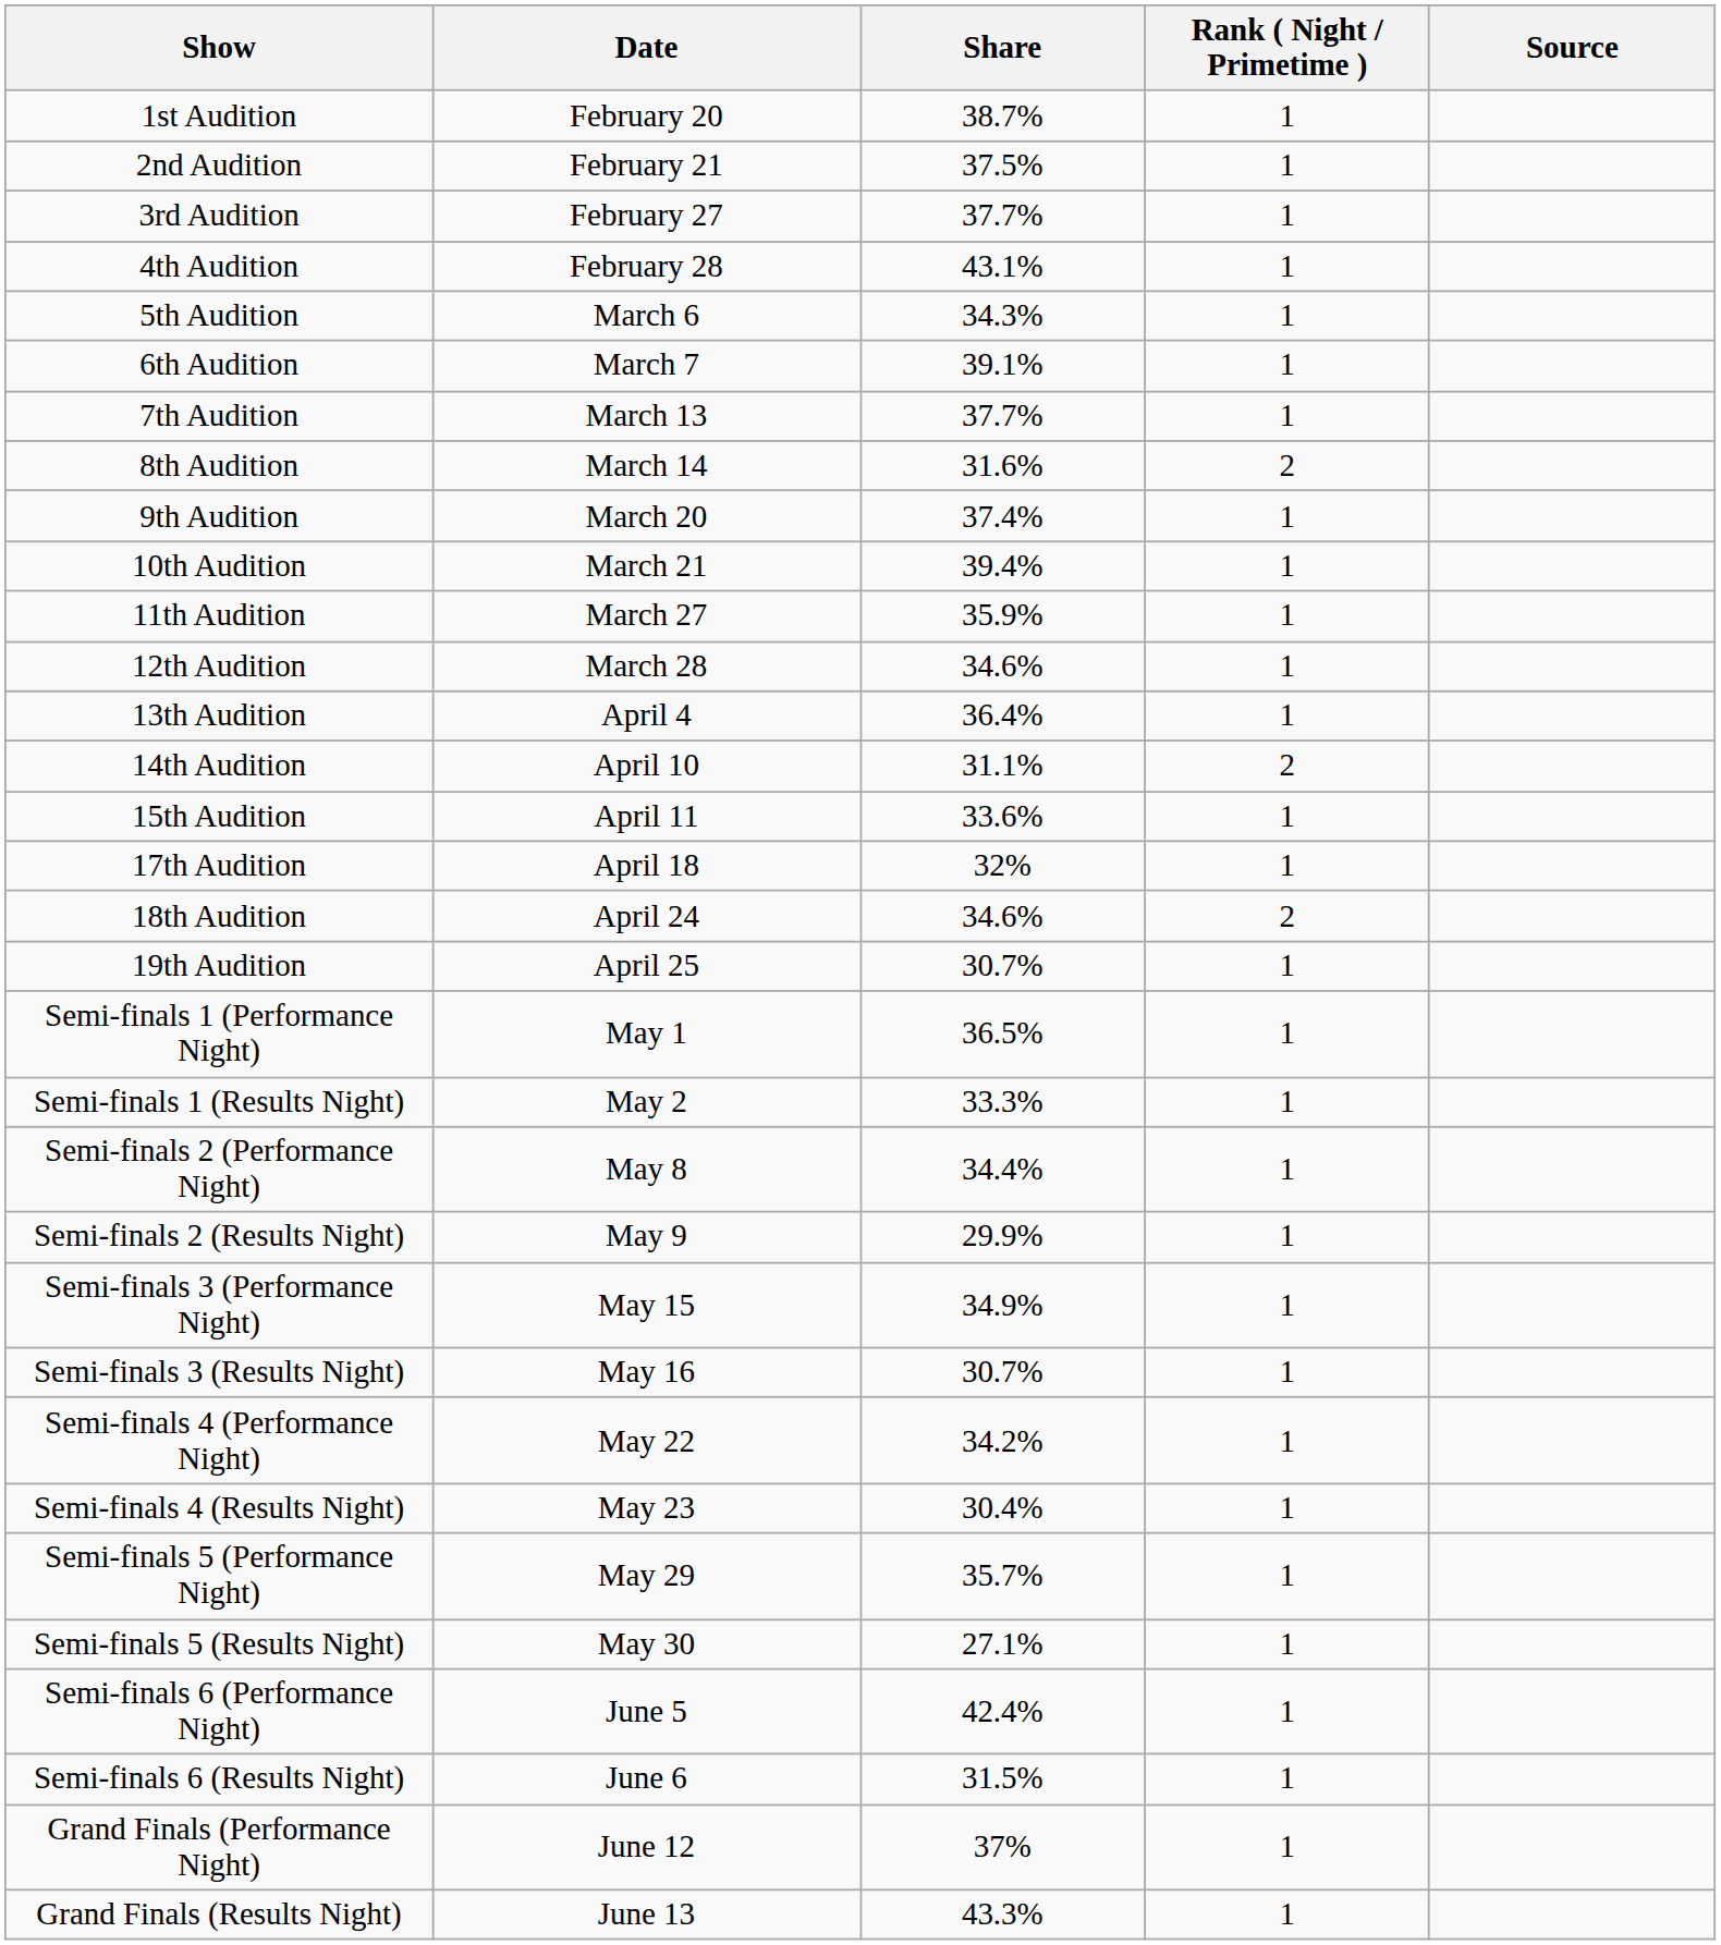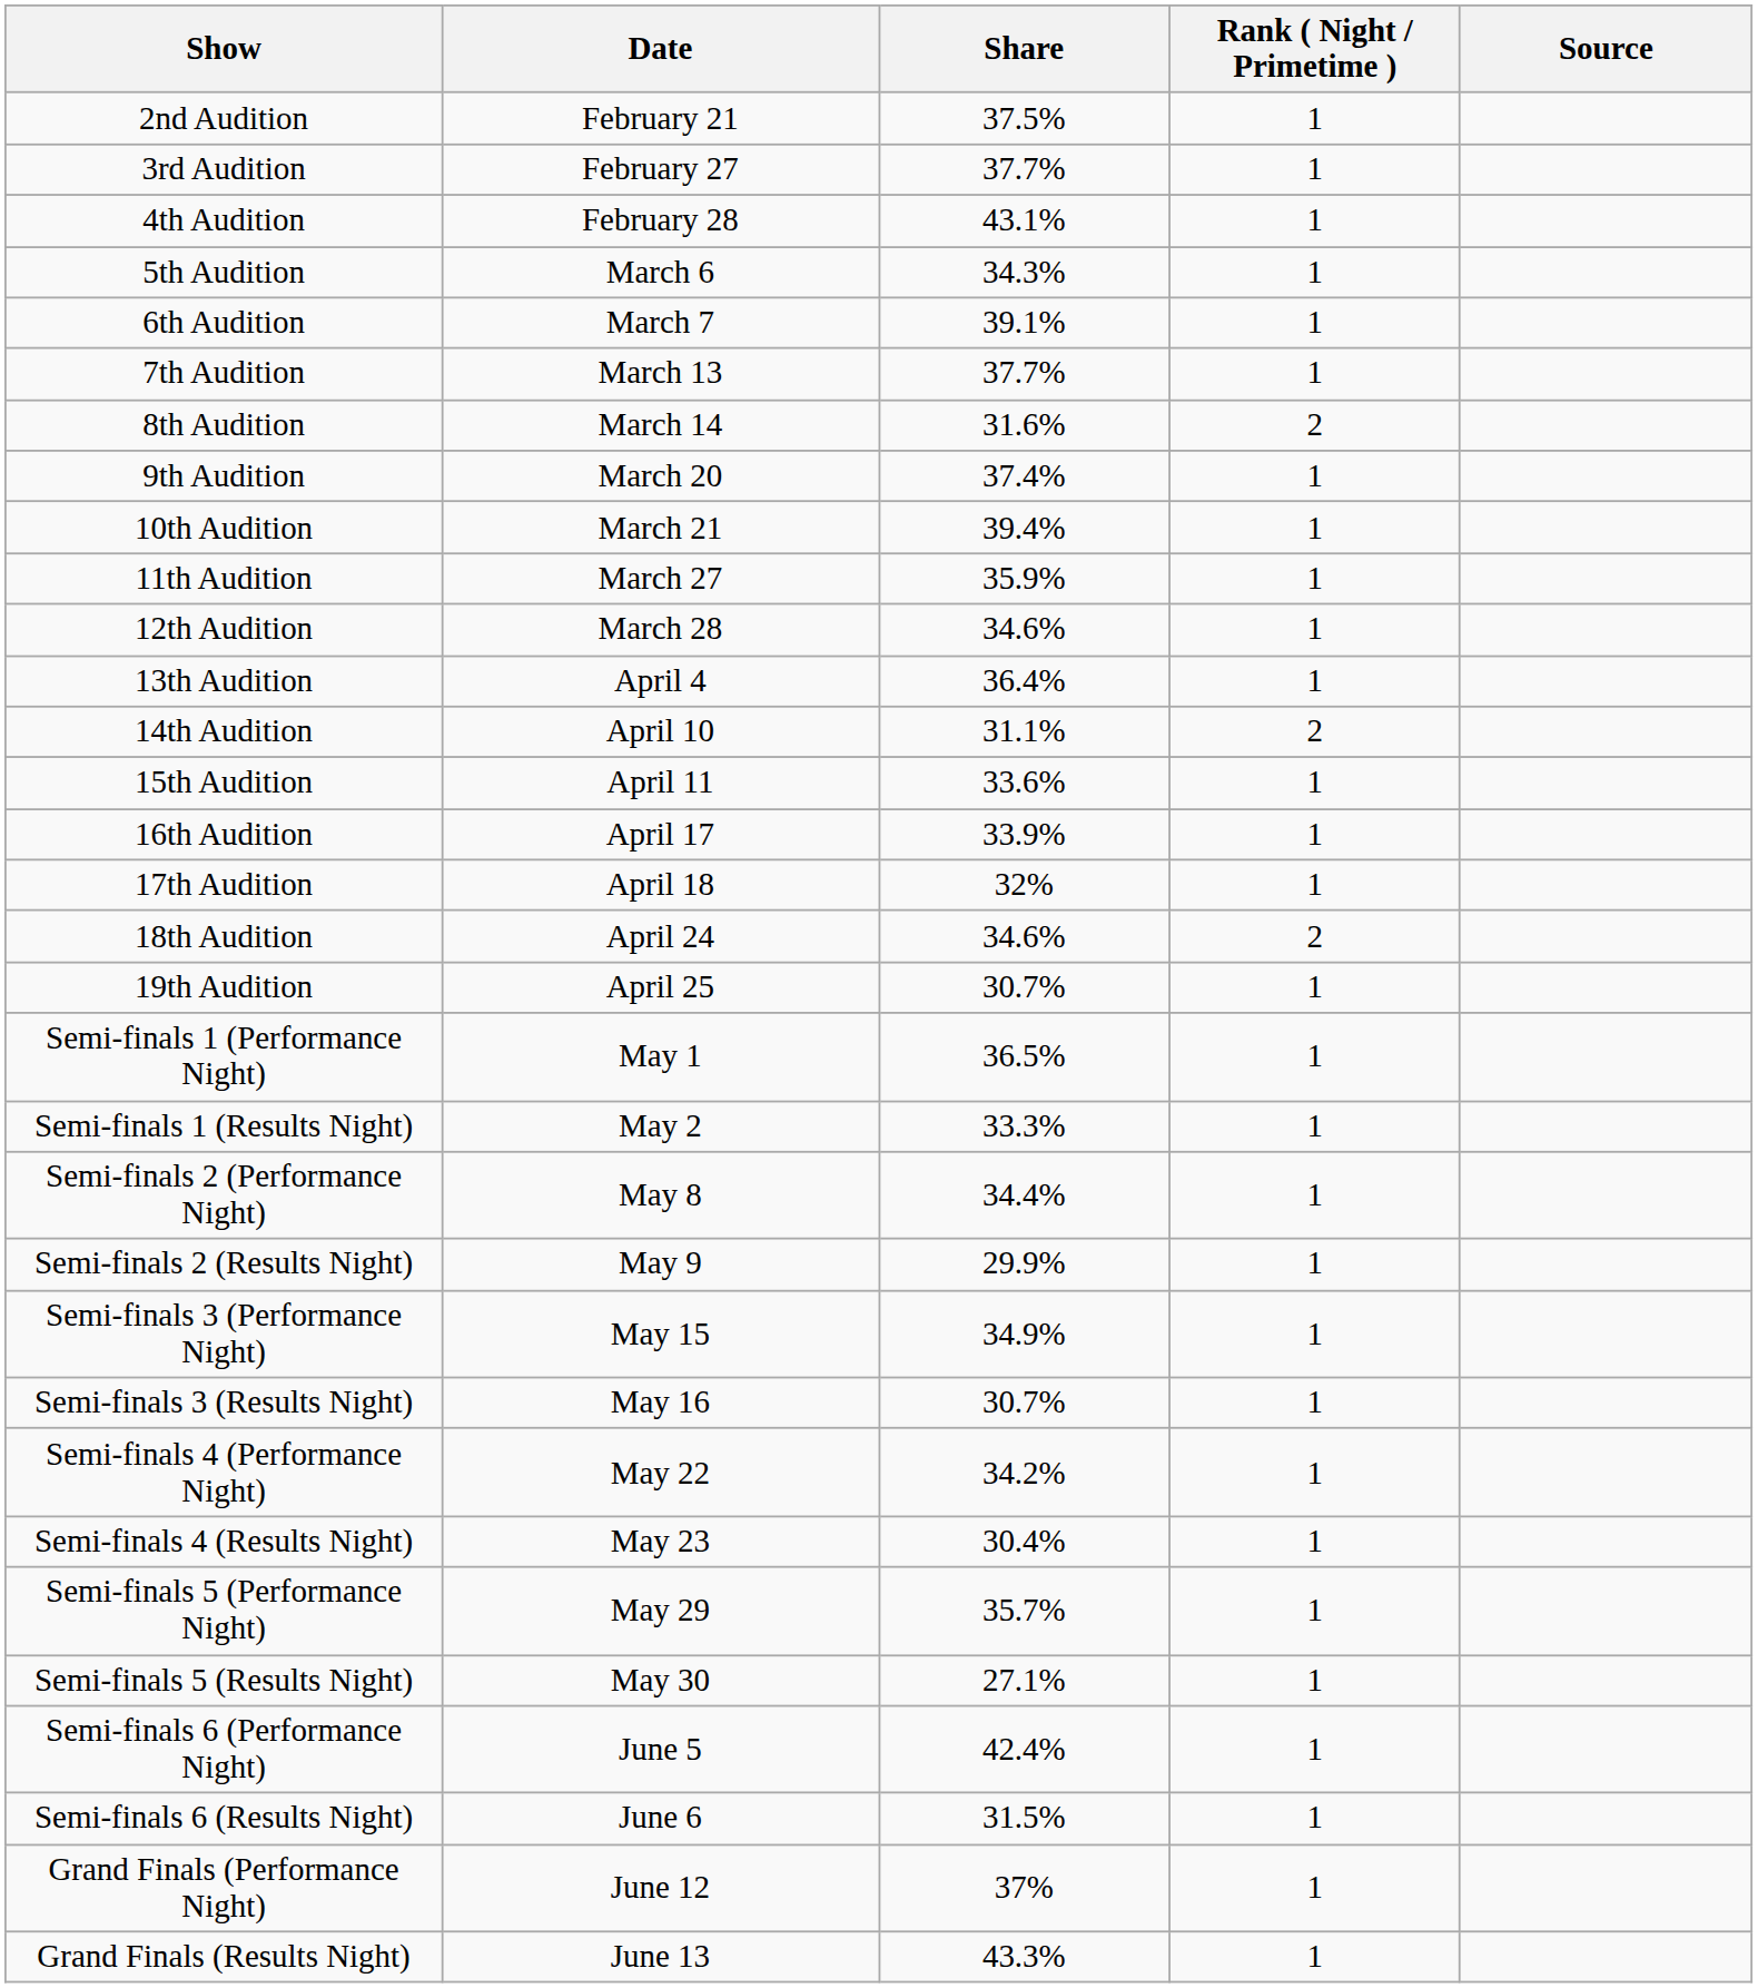 <table class="wikitable sortable" style="text-align:center">
 <tr>
 <th style="width: 15%;">Show</th>
 <th style="width: 15%;">Date</th>
 <th style="width: 10%;">Share</th>
 <th style="width: 10%;">Rank ( Night / Primetime )</th>
 <th style="width: 10%;">Source</th>
-</tr>
-<tr>
-<td>1st Audition</td>
-<td>February 20</td>
-<td>38.7%</td>
-<td>1</td>
-<td></td>
 </tr>
 <tr>
 <td>2nd Audition</td>
 <td>February 21</td>
 <td>37.5%</td>
 <td>1</td>
 <td></td>
 </tr>
 <tr>
 <td>3rd Audition</td>
 <td>February 27</td>
 <td>37.7%</td>
 <td>1</td>
 <td></td>
 </tr>
 <tr>
 <td>4th Audition</td>
 <td>February 28</td>
 <td>43.1%</td>
 <td>1</td>
 <td></td>
 </tr>
 <tr>
 <td>5th Audition</td>
 <td>March 6</td>
 <td>34.3%</td>
 <td>1</td>
 <td></td>
 </tr>
 <tr>
 <td>6th Audition</td>
 <td>March 7</td>
 <td>39.1%</td>
 <td>1</td>
 <td></td>
 </tr>
 <tr>
 <td>7th Audition</td>
 <td>March 13</td>
 <td>37.7%</td>
 <td>1</td>
 <td></td>
 </tr>
 <tr>
 <td>8th Audition</td>
 <td>March 14</td>
 <td>31.6%</td>
 <td>2</td>
 <td></td>
 </tr>
 <tr>
 <td>9th Audition</td>
 <td>March 20</td>
 <td>37.4%</td>
 <td>1</td>
 <td></td>
 </tr>
 <tr>
 <td>10th Audition</td>
 <td>March 21</td>
 <td>39.4%</td>
 <td>1</td>
 <td></td>
 </tr>
 <tr>
 <td>11th Audition</td>
 <td>March 27</td>
 <td>35.9%</td>
 <td>1</td>
 <td></td>
 </tr>
 <tr>
 <td>12th Audition</td>
 <td>March 28</td>
 <td>34.6%</td>
 <td>1</td>
 <td></td>
 </tr>
 <tr>
 <td>13th Audition</td>
 <td>April 4</td>
 <td>36.4%</td>
 <td>1</td>
 <td></td>
 </tr>
 <tr>
 <td>14th Audition</td>
 <td>April 10</td>
 <td>31.1%</td>
 <td>2</td>
 <td></td>
 </tr>
 <tr>
 <td>15th Audition</td>
 <td>April 11</td>
 <td>33.6%</td>
+<td>1</td>
+<td></td>
+</tr>
+<tr>
+<td>16th Audition</td>
+<td>April 17</td>
+<td>33.9%</td>
 <td>1</td>
 <td></td>
 </tr>
 <tr>
 <td>17th Audition</td>
 <td>April 18</td>
 <td>32%</td>
 <td>1</td>
 <td></td>
 </tr>
 <tr>
 <td>18th Audition</td>
 <td>April 24</td>
 <td>34.6%</td>
 <td>2</td>
 <td></td>
 </tr>
 <tr>
 <td>19th Audition</td>
 <td>April 25</td>
 <td>30.7%</td>
 <td>1</td>
 <td></td>
 </tr>
 <tr>
 <td>Semi-finals 1 (Performance Night)</td>
 <td>May 1</td>
 <td>36.5%</td>
 <td>1</td>
 <td></td>
 </tr>
 <tr>
 <td>Semi-finals 1 (Results Night)</td>
 <td>May 2</td>
 <td>33.3%</td>
 <td>1</td>
 <td></td>
 </tr>
 <tr>
 <td>Semi-finals 2 (Performance Night)</td>
 <td>May 8</td>
 <td>34.4%</td>
 <td>1</td>
 <td></td>
 </tr>
 <tr>
 <td>Semi-finals 2 (Results Night)</td>
 <td>May 9</td>
 <td>29.9%</td>
 <td>1</td>
 <td></td>
 </tr>
 <tr>
 <td>Semi-finals 3 (Performance Night)</td>
 <td>May 15</td>
 <td>34.9%</td>
 <td>1</td>
 <td></td>
 </tr>
 <tr>
 <td>Semi-finals 3 (Results Night)</td>
 <td>May 16</td>
 <td>30.7%</td>
 <td>1</td>
 <td></td>
 </tr>
 <tr>
 <td>Semi-finals 4 (Performance Night)</td>
 <td>May 22</td>
 <td>34.2%</td>
 <td>1</td>
 <td></td>
 </tr>
 <tr>
 <td>Semi-finals 4 (Results Night)</td>
 <td>May 23</td>
 <td>30.4%</td>
 <td>1</td>
 <td></td>
 </tr>
 <tr>
 <td>Semi-finals 5 (Performance Night)</td>
 <td>May 29</td>
 <td>35.7%</td>
 <td>1</td>
 <td></td>
 </tr>
 <tr>
 <td>Semi-finals 5 (Results Night)</td>
 <td>May 30</td>
 <td>27.1%</td>
 <td>1</td>
 <td></td>
 </tr>
 <tr>
 <td>Semi-finals 6 (Performance Night)</td>
 <td>June 5</td>
 <td>42.4%</td>
 <td>1</td>
 <td></td>
 </tr>
 <tr>
 <td>Semi-finals 6 (Results Night)</td>
 <td>June 6</td>
 <td>31.5%</td>
 <td>1</td>
 <td></td>
 </tr>
 <tr>
 <td>Grand Finals (Performance Night)</td>
 <td>June 12</td>
 <td>37%</td>
 <td>1</td>
 <td></td>
 </tr>
 <tr>
 <td>Grand Finals (Results Night)</td>
 <td>June 13</td>
 <td>43.3%</td>
 <td>1</td>
 <td></td>
 </tr>
 </table>
